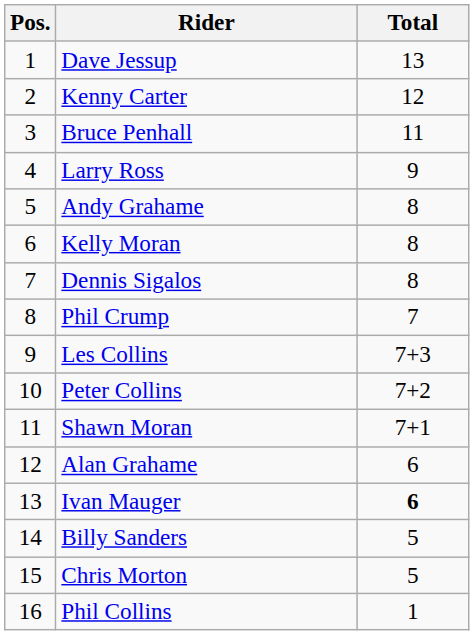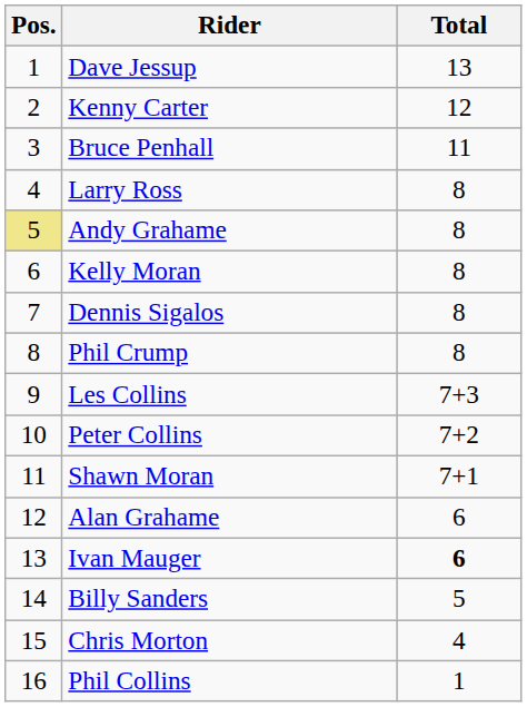 <table class=wikitable>
 <tr>
 <th width=25px>Pos.</th>
 <th width=200px>Rider</th>
 <th width=70px>Total</th>
 </tr>
 <tr align=center >
 <td>1</td>
 <td align=left> <a href='#'>Dave Jessup</a></td>
 <td>13</td>
 </tr>
 <tr align=center >
 <td>2</td>
 <td align=left> <a href='#'>Kenny Carter</a></td>
 <td>12</td>
 </tr>
 <tr align=center >
 <td>3</td>
 <td align=left> <a href='#'>Bruce Penhall</a></td>
 <td>11</td>
 </tr>
 <tr align=center >
 <td>4</td>
 <td align=left> <a href='#'>Larry Ross</a></td>
-<td>9</td>
+<td>8</td>
 </tr>
 <tr align=center >
-<td>5</td>
+<td style="background: khaki;">5</td>
 <td align=left> <a href='#'>Andy Grahame</a></td>
 <td>8</td>
 </tr>
 <tr align=center >
 <td>6</td>
 <td align=left> <a href='#'>Kelly Moran</a></td>
 <td>8</td>
 </tr>
 <tr align=center >
 <td>7</td>
 <td align=left> <a href='#'>Dennis Sigalos</a></td>
 <td>8</td>
 </tr>
 <tr align=center >
 <td>8</td>
 <td align=left> <a href='#'>Phil Crump</a></td>
-<td>7</td>
+<td>8</td>
 </tr>
 <tr align=center >
 <td>9</td>
 <td align=left> <a href='#'>Les Collins</a></td>
 <td>7+3</td>
 </tr>
 <tr align=center >
 <td>10</td>
 <td align=left> <a href='#'>Peter Collins</a></td>
 <td>7+2</td>
 </tr>
 <tr align=center >
 <td>11</td>
 <td align=left> <a href='#'>Shawn Moran</a></td>
 <td>7+1</td>
 </tr>
 <tr align=center>
 <td>12</td>
 <td align=left> <a href='#'>Alan Grahame</a></td>
 <td>6</td>
 </tr>
 <tr align=center>
 <td>13</td>
 <td align=left> <a href='#'>Ivan Mauger</a></td>
 <td><strong>6</strong></td>
 </tr>
 <tr align=center>
 <td>14</td>
 <td align=left> <a href='#'>Billy Sanders</a></td>
 <td>5</td>
 </tr>
 <tr align=center>
 <td>15</td>
 <td align=left> <a href='#'>Chris Morton</a></td>
-<td>5</td>
+<td>4</td>
 </tr>
 <tr align=center>
 <td>16</td>
 <td align=left> <a href='#'>Phil Collins</a></td>
 <td>1</td>
 </tr>
 </table>
